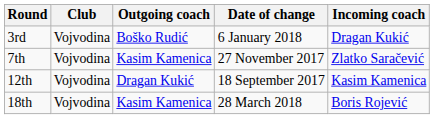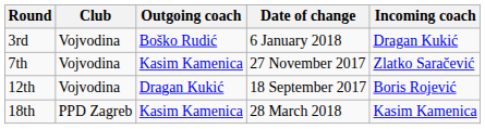 <table class="wikitable">
 <tr>
 <th>Round</th>
 <th>Club</th>
 <th>Outgoing coach</th>
 <th>Date of change</th>
 <th>Incoming coach</th>
 </tr>
 <tr>
 <td>3rd</td>
 <td>Vojvodina</td>
 <td> <a href='#'>Boško Rudić</a></td>
 <td>6 January 2018</td>
 <td> <a href='#'>Dragan Kukić</a></td>
 </tr>
 <tr>
 <td>7th</td>
 <td>Vojvodina</td>
 <td> <a href='#'>Kasim Kamenica</a></td>
 <td>27 November 2017</td>
 <td> <a href='#'>Zlatko Saračević</a></td>
 </tr>
 <tr>
 <td>12th</td>
 <td>Vojvodina</td>
 <td> <a href='#'>Dragan Kukić</a></td>
 <td>18 September 2017</td>
-<td> <a href='#'>Kasim Kamenica</a></td>
+<td> <a href='#'>Boris Rojević</a></td>
 </tr>
 <tr>
 <td>18th</td>
-<td>Vojvodina</td>
+<td>PPD Zagreb</td>
 <td> <a href='#'>Kasim Kamenica</a></td>
 <td>28 March 2018</td>
-<td> <a href='#'>Boris Rojević</a></td>
+<td> <a href='#'>Kasim Kamenica</a></td>
 </tr>
 </table>
